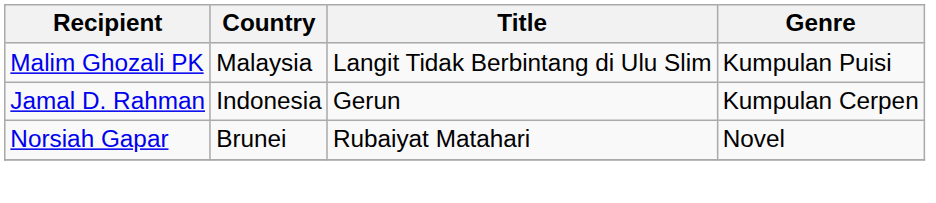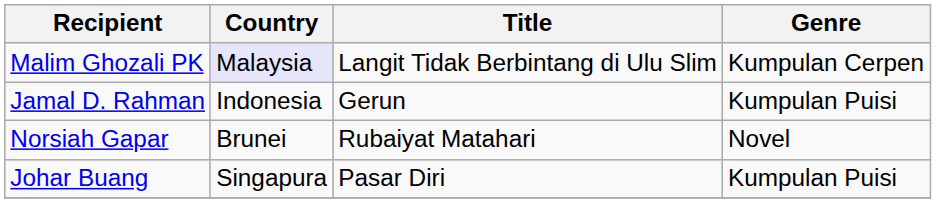 <table class="wikitable" style="text-align:left">
 <tr>
 <th>Recipient</th>
 <th>Country</th>
 <th>Title</th>
 <th>Genre</th>
 </tr>
 <tr>
 <td><a href='#'>Malim Ghozali PK</a></td>
-<td>Malaysia</td>
+<td style="background: lavender;">Malaysia</td>
 <td>Langit Tidak Berbintang di Ulu Slim</td>
-<td>Kumpulan Puisi</td>
+<td>Kumpulan Cerpen</td>
 </tr>
 <tr>
 <td><a href='#'>Jamal D. Rahman</a></td>
 <td>Indonesia</td>
 <td>Gerun</td>
-<td>Kumpulan Cerpen</td>
+<td>Kumpulan Puisi</td>
 </tr>
 <tr>
 <td><a href='#'>Norsiah Gapar</a></td>
 <td>Brunei</td>
 <td>Rubaiyat Matahari</td>
 <td>Novel</td>
 </tr>
 <tr>
+<td><a href='#'>Johar Buang</a></td>
+<td>Singapura</td>
+<td>Pasar Diri</td>
+<td>Kumpulan Puisi</td>
+</tr>
+<tr>
 </tr>
 </table>
